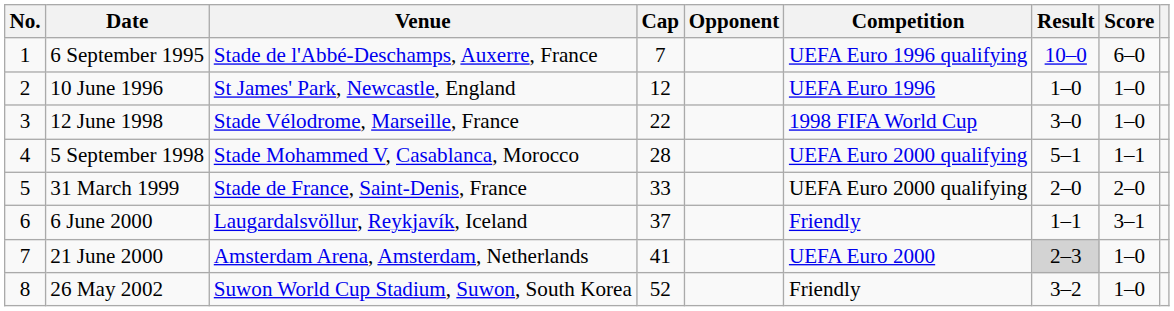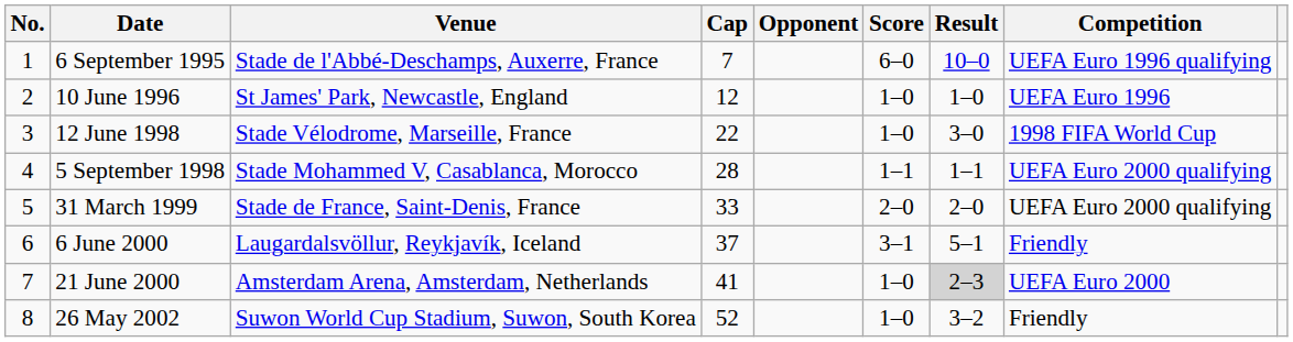 <table class="wikitable sortable">
 <tr>
 <th scope="col">No.</th>
 <th scope="col">Date</th>
 <th scope="col">Venue</th>
 <th scope="col">Cap</th>
 <th scope="col">Opponent</th>
+<th scope="col">Score</th>
+<th scope="col">Result</th>
 <th scope="col">Competition</th>
-<th scope="col">Result</th>
-<th scope="col">Score</th>
 <th scope="col" class="unsortable"></th>
 </tr>
 <tr>
 <td align="center">1</td>
 <td>6 September 1995</td>
 <td><a href='#'>Stade de l'Abbé-Deschamps</a>, <a href='#'>Auxerre</a>, France</td>
 <td align="center">7</td>
 <td></td>
+<td align="center">6–0</td>
+<td align="center"><a href='#'>10–0</a></td>
 <td><a href='#'>UEFA Euro 1996 qualifying</a></td>
-<td align="center"><a href='#'>10–0</a></td>
-<td align="center">6–0</td>
 <td align="center"></td>
 </tr>
 <tr>
 <td align="center">2</td>
 <td>10 June 1996</td>
 <td><a href='#'>St James' Park</a>, <a href='#'>Newcastle</a>, England</td>
 <td align="center">12</td>
 <td></td>
-<td><a href='#'>UEFA Euro 1996</a></td>
 <td align="center">1–0</td>
 <td align="center">1–0</td>
+<td><a href='#'>UEFA Euro 1996</a></td>
 <td align="center"></td>
 </tr>
 <tr>
 <td align="center">3</td>
 <td>12 June 1998</td>
 <td><a href='#'>Stade Vélodrome</a>, <a href='#'>Marseille</a>, France</td>
 <td align="center">22</td>
 <td></td>
+<td align="center">1–0</td>
+<td align="center">3–0</td>
 <td><a href='#'>1998 FIFA World Cup</a></td>
-<td align="center">3–0</td>
-<td align="center">1–0</td>
 <td align="center"></td>
 </tr>
 <tr>
 <td align="center">4</td>
 <td>5 September 1998</td>
 <td><a href='#'>Stade Mohammed V</a>, <a href='#'>Casablanca</a>, Morocco</td>
 <td align="center">28</td>
 <td></td>
+<td align="center">1–1</td>
+<td align="center">1–1</td>
 <td><a href='#'>UEFA Euro 2000 qualifying</a></td>
-<td align="center">5–1</td>
-<td align="center">1–1</td>
 <td align="center"></td>
 </tr>
 <tr>
 <td align="center">5</td>
 <td>31 March 1999</td>
 <td><a href='#'>Stade de France</a>, <a href='#'>Saint-Denis</a>, France</td>
 <td align="center">33</td>
 <td></td>
-<td>UEFA Euro 2000 qualifying</td>
 <td align="center">2–0</td>
 <td align="center">2–0</td>
+<td>UEFA Euro 2000 qualifying</td>
 <td align="center"></td>
 </tr>
 <tr>
 <td align="center">6</td>
 <td>6 June 2000</td>
 <td><a href='#'>Laugardalsvöllur</a>, <a href='#'>Reykjavík</a>, Iceland</td>
 <td align="center">37</td>
 <td></td>
+<td align="center">3–1</td>
+<td align="center">5–1</td>
 <td><a href='#'>Friendly</a></td>
-<td align="center">1–1</td>
-<td align="center">3–1</td>
 <td align="center"></td>
 </tr>
 <tr>
 <td align="center">7</td>
 <td>21 June 2000</td>
 <td><a href='#'>Amsterdam Arena</a>, <a href='#'>Amsterdam</a>, Netherlands</td>
 <td align="center">41</td>
 <td></td>
+<td align="center">1–0</td>
+<td align="center" style="background: lightgrey;">2–3</td>
 <td><a href='#'>UEFA Euro 2000</a></td>
-<td align="center" style="background: lightgrey;">2–3</td>
-<td align="center">1–0</td>
 <td align="center"></td>
 </tr>
 <tr>
 <td align="center">8</td>
 <td>26 May 2002</td>
 <td><a href='#'>Suwon World Cup Stadium</a>, <a href='#'>Suwon</a>, South Korea</td>
 <td align="center">52</td>
 <td></td>
+<td align="center">1–0</td>
+<td align="center">3–2</td>
 <td>Friendly</td>
-<td align="center">3–2</td>
-<td align="center">1–0</td>
 <td align="center"></td>
 </tr>
 </table>
